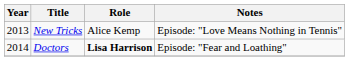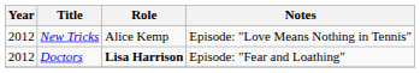 <table class="wikitable sortable">
 <tr>
 <th>Year</th>
 <th>Title</th>
 <th>Role</th>
 <th class="unsortable">Notes</th>
 </tr>
 <tr>
-<td>2013</td>
+<td>2012</td>
 <td><em><a href='#'>New Tricks</a></em></td>
 <td>Alice Kemp</td>
 <td>Episode: "Love Means Nothing in Tennis"</td>
 </tr>
 <tr>
-<td>2014</td>
+<td>2012</td>
 <td><em><a href='#'>Doctors</a></em></td>
 <td><strong>Lisa Harrison</strong></td>
 <td>Episode: "Fear and Loathing"</td>
 </tr>
 <tr>
 </tr>
 </table>
